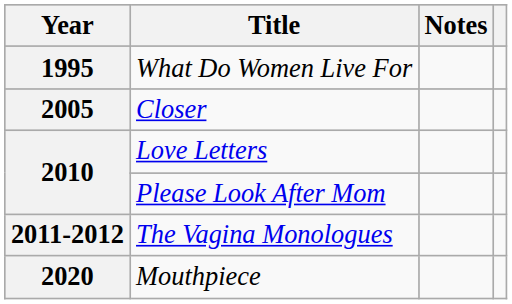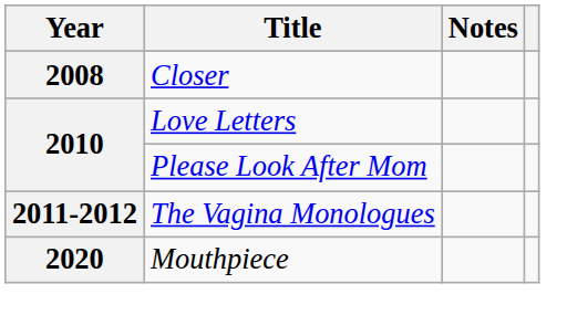 <table class="wikitable plainrowheaders sortable">
 <tr>
 <th>Year</th>
 <th>Title</th>
 <th class="unsortable">Notes</th>
 <th class="unsortable"></th>
 </tr>
 <tr>
-<th scope="row">1995</th>
-<td><em>What Do Women Live For</em></td>
-<td></td>
-<td></td>
-</tr>
-<tr>
-<th scope="row">2005</th>
+<th scope="row">2008</th>
 <td><em><a href='#'>Closer</a></em></td>
 <td></td>
 <td></td>
 </tr>
 <tr>
 <th rowspan="2" scope="row">2010</th>
 <td><em><a href='#'>Love Letters</a></em></td>
 <td></td>
 <td></td>
 </tr>
 <tr>
 <td><em><a href='#'>Please Look After Mom</a></em></td>
 <td></td>
 <td></td>
 </tr>
 <tr>
 <th scope="row">2011-2012</th>
 <td><em><a href='#'>The Vagina Monologues</a></em></td>
 <td></td>
 <td></td>
 </tr>
 <tr>
 <th scope="row">2020</th>
 <td><em>Mouthpiece</em></td>
 <td></td>
 <td></td>
 </tr>
 </table>
